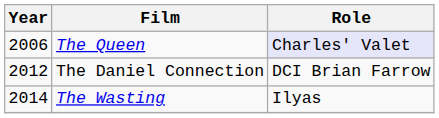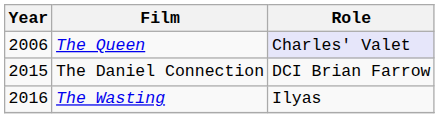 <table class="wikitable" style="font-size: 100%;">
 <tr>
 <th>Year</th>
 <th>Film</th>
 <th>Role</th>
 </tr>
 <tr>
 <td>2006</td>
 <td><em><a href='#'>The Queen</a></em></td>
 <td style="background: lavender;">Charles' Valet</td>
 </tr>
 <tr>
-<td>2012</td>
+<td>2015</td>
 <td>The Daniel Connection</td>
 <td>DCI Brian Farrow</td>
 </tr>
 <tr>
-<td>2014</td>
+<td>2016</td>
 <td><em><a href='#'>The Wasting</a></em></td>
 <td>Ilyas</td>
 </tr>
 <tr>
 </tr>
 </table>
